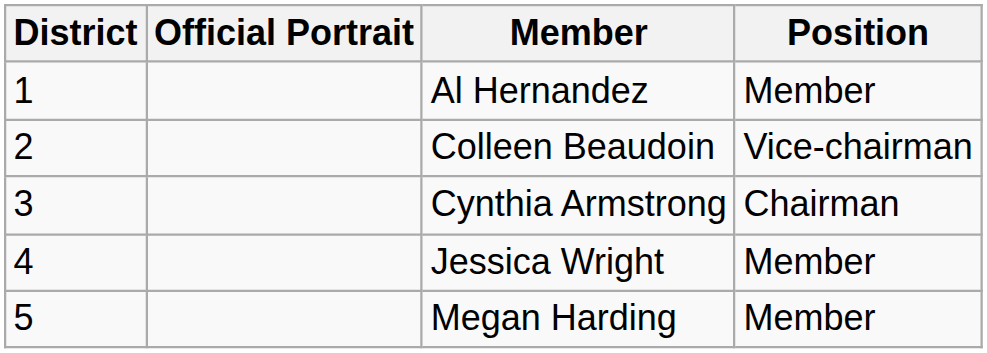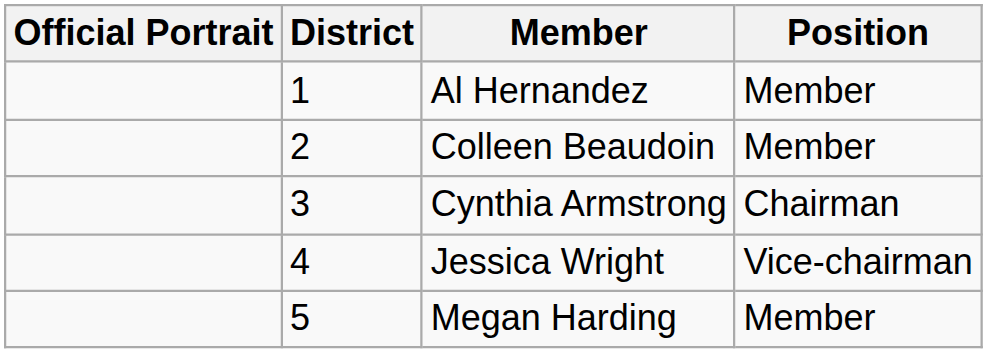 <table class="wikitable">
 <tr>
+<th>Official Portrait</th>
 <th>District</th>
-<th>Official Portrait</th>
 <th>Member</th>
 <th>Position</th>
 </tr>
 <tr>
+<td></td>
 <td>1</td>
-<td></td>
 <td>Al Hernandez</td>
 <td>Member</td>
 </tr>
 <tr>
+<td></td>
 <td>2</td>
-<td></td>
 <td>Colleen Beaudoin</td>
-<td>Vice-chairman</td>
+<td>Member</td>
 </tr>
 <tr>
+<td></td>
 <td>3</td>
-<td></td>
 <td>Cynthia Armstrong</td>
 <td>Chairman</td>
 </tr>
 <tr>
+<td></td>
 <td>4</td>
-<td></td>
 <td>Jessica Wright</td>
-<td>Member</td>
+<td>Vice-chairman</td>
 </tr>
 <tr>
+<td></td>
 <td>5</td>
-<td></td>
 <td>Megan Harding</td>
 <td>Member</td>
 </tr>
 </table>
